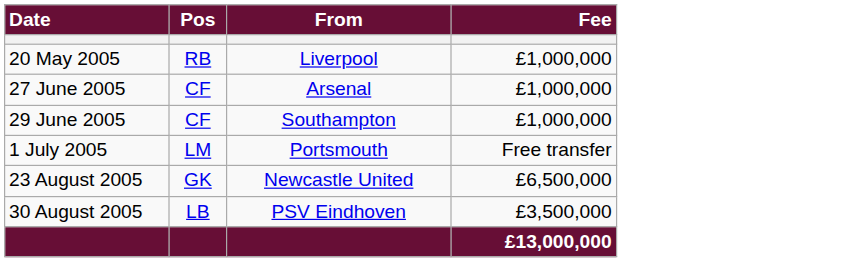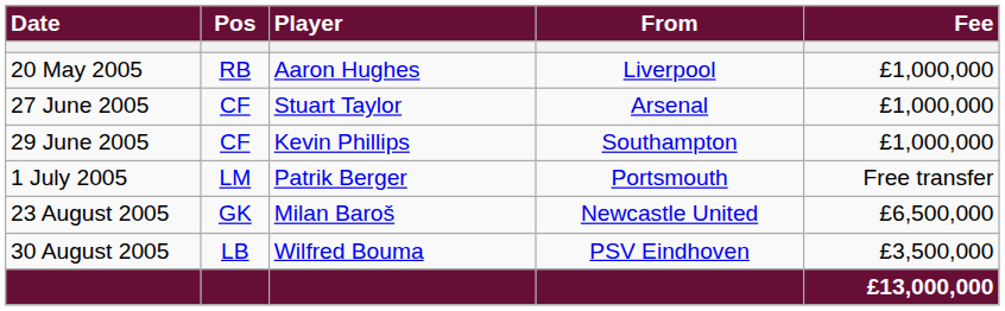 <table class="wikitable">
 <tr>
 <th style="background:#670E36; color:#ffffff; text-align:left; width:130px">Date</th>
 <th style="background:#670E36; color:#ffffff; text-align:center; width:40px">Pos</th>
+<th style="background:#670E36; color:#ffffff; text-align:left; width:180px">Player</th>
 <th style="background:#670E36; color:#ffffff; text-align:center; width:180px">From</th>
 <th style="background:#670E36; color:#ffffff; text-align:right; width:130px">Fee</th>
 </tr>
 <tr>
 <th></th>
 <th></th>
 <th></th>
 <th></th>
+<th></th>
 </tr>
 <tr>
 <td>20 May 2005</td>
 <td style="text-align:center;"><a href='#'>RB</a></td>
+<td> <a href='#'>Aaron Hughes</a></td>
 <td style="text-align:center;"><a href='#'>Liverpool</a></td>
 <td style="text-align:right;">£1,000,000</td>
 </tr>
 <tr>
 <td>27 June 2005</td>
 <td style="text-align:center;"><a href='#'>CF</a></td>
+<td><a href='#'>Stuart Taylor</a></td>
 <td style="text-align:center;"><a href='#'>Arsenal</a></td>
 <td style="text-align:right;">£1,000,000</td>
 </tr>
 <tr>
 <td>29 June 2005</td>
 <td style="text-align:center;"><a href='#'>CF</a></td>
+<td><a href='#'>Kevin Phillips</a></td>
 <td style="text-align:center;"><a href='#'>Southampton</a></td>
 <td style="text-align:right;">£1,000,000</td>
 </tr>
 <tr>
 <td>1 July 2005</td>
 <td style="text-align:center;"><a href='#'>LM</a></td>
+<td> <a href='#'>Patrik Berger</a></td>
 <td style="text-align:center;"><a href='#'>Portsmouth</a></td>
 <td style="text-align:right;">Free transfer</td>
 </tr>
 <tr>
 <td>23 August 2005</td>
 <td style="text-align:center;"><a href='#'>GK</a></td>
+<td> <a href='#'>Milan Baroš</a></td>
 <td style="text-align:center;"><a href='#'>Newcastle United</a></td>
 <td style="text-align:right;">£6,500,000</td>
 </tr>
 <tr>
 <td>30 August 2005</td>
 <td style="text-align:center;"><a href='#'>LB</a></td>
+<td> <a href='#'>Wilfred Bouma</a></td>
 <td style="text-align:center;"> <a href='#'>PSV Eindhoven</a></td>
 <td style="text-align:right;">£3,500,000</td>
 </tr>
 <tr>
 <th style="background:#670E36;"></th>
 <th style="background:#670E36;"></th>
 <th style="background:#670E36;"></th>
+<th style="background:#670E36;"></th>
 <th style="background:#670E36; color:#ffffff; text-align:right;"><strong>£13,000,000</strong></th>
 </tr>
 </table>
